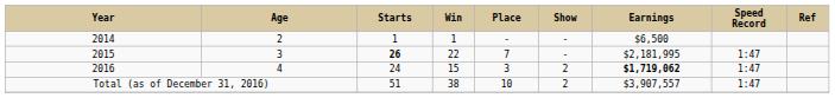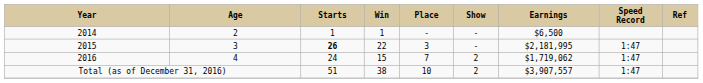 <table class = "wikitable sortable" style="text-align:center; width:90%">
 <tr>
 <th scope="col" style="background:#dacaa4;">Year</th>
 <th scope="col" style="background:#dacaa4">Age</th>
 <th scope="col" style="background:#dacaa4;">Starts</th>
 <th scope="col" style="background:#dacaa4;">Win</th>
 <th scope="col" style="background:#dacaa4;">Place</th>
 <th scope="col" style="background:#dacaa4;">Show</th>
 <th scope="col" style="background:#dacaa4;">Earnings</th>
 <th scope="col" style="background:#dacaa4;">Speed <br>Record</th>
 <th scope="col" style="background:#dacaa4;">Ref</th>
 </tr>
 <tr>
 <td>2014</td>
 <td>2</td>
 <td>1</td>
 <td>1</td>
 <td>-</td>
 <td>-</td>
 <td>$6,500</td>
 <td></td>
 <td></td>
 </tr>
 <tr>
 <td>2015</td>
 <td>3</td>
 <td><strong>26</strong></td>
 <td>22</td>
-<td>7</td>
+<td>3</td>
 <td>-</td>
 <td>$2,181,995</td>
 <td>1:47</td>
 <td></td>
 </tr>
 <tr>
 <td>2016</td>
 <td>4</td>
 <td>24</td>
 <td>15</td>
-<td>3</td>
+<td>7</td>
 <td>2</td>
-<td><strong>$1,719,062</strong></td>
+<td>$1,719,062</td>
 <td>1:47</td>
 <td></td>
 </tr>
 <tr>
 <td colspan=2>Total (as of December 31, 2016)</td>
 <td>51</td>
 <td>38</td>
 <td>10</td>
 <td>2</td>
 <td>$3,907,557</td>
 <td>1:47</td>
 <td></td>
 </tr>
 <tr>
 </tr>
 </table>
